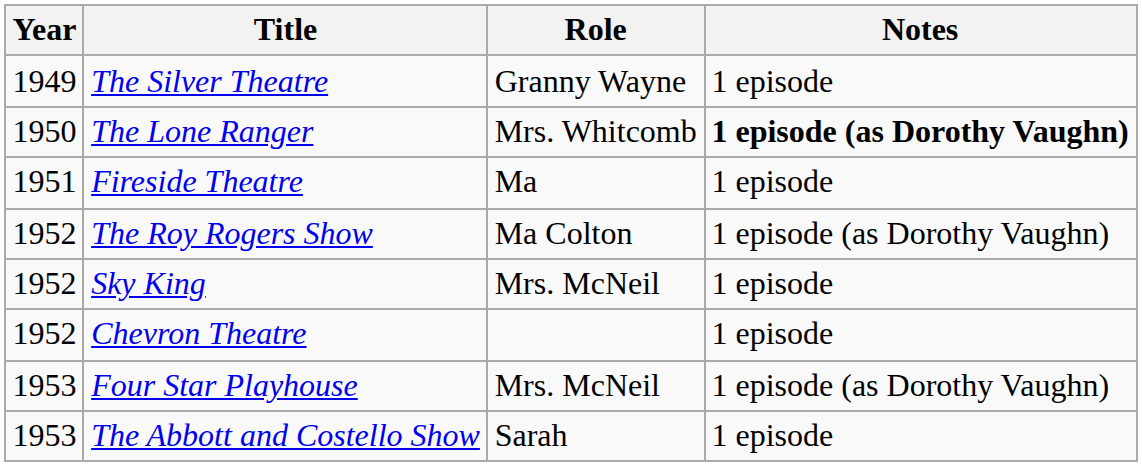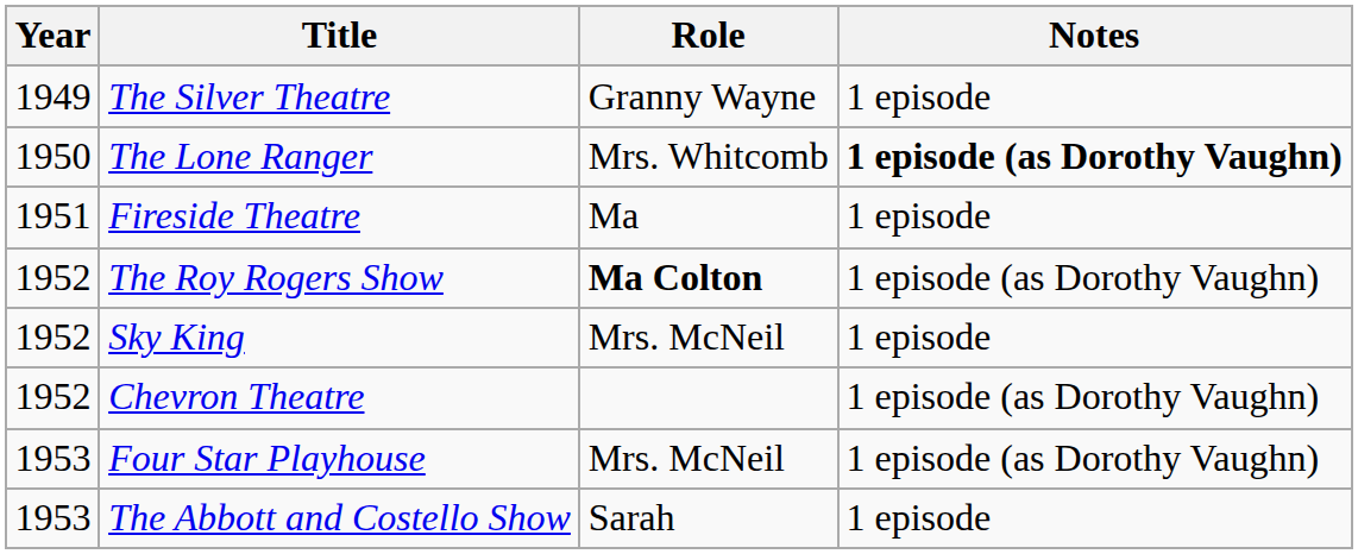 <table class="wikitable sortable">
 <tr>
 <th>Year</th>
 <th>Title</th>
 <th>Role</th>
 <th class="unsortable">Notes</th>
 </tr>
 <tr>
 <td>1949</td>
 <td><em><a href='#'>The Silver Theatre</a></em></td>
 <td>Granny Wayne</td>
 <td>1 episode</td>
 </tr>
 <tr>
 <td>1950</td>
 <td><em><a href='#'>The Lone Ranger</a></em></td>
 <td>Mrs. Whitcomb</td>
 <td><strong>1 episode (as Dorothy Vaughn)</strong></td>
 </tr>
 <tr>
 <td>1951</td>
 <td><em><a href='#'>Fireside Theatre</a></em></td>
 <td>Ma</td>
 <td>1 episode</td>
 </tr>
 <tr>
 <td>1952</td>
 <td><em><a href='#'>The Roy Rogers Show</a></em></td>
-<td>Ma Colton</td>
+<td><strong>Ma Colton</strong></td>
 <td>1 episode (as Dorothy Vaughn)</td>
 </tr>
 <tr>
 <td>1952</td>
 <td><em><a href='#'>Sky King</a></em></td>
 <td>Mrs. McNeil</td>
 <td>1 episode</td>
 </tr>
 <tr>
 <td>1952</td>
 <td><em><a href='#'>Chevron Theatre</a></em></td>
 <td></td>
-<td>1 episode</td>
+<td>1 episode (as Dorothy Vaughn)</td>
 </tr>
 <tr>
 <td>1953</td>
 <td><em><a href='#'>Four Star Playhouse</a></em></td>
 <td>Mrs. McNeil</td>
 <td>1 episode (as Dorothy Vaughn)</td>
 </tr>
 <tr>
 <td>1953</td>
 <td><em><a href='#'>The Abbott and Costello Show</a></em></td>
 <td>Sarah</td>
 <td>1 episode</td>
 </tr>
 </table>
